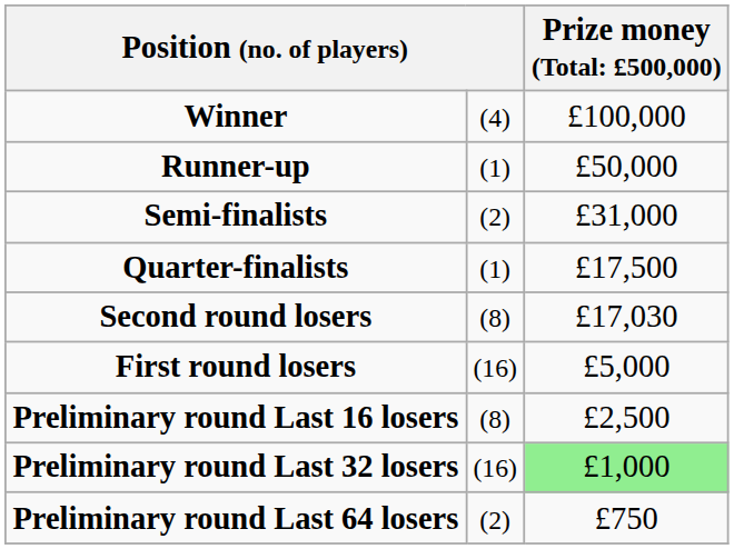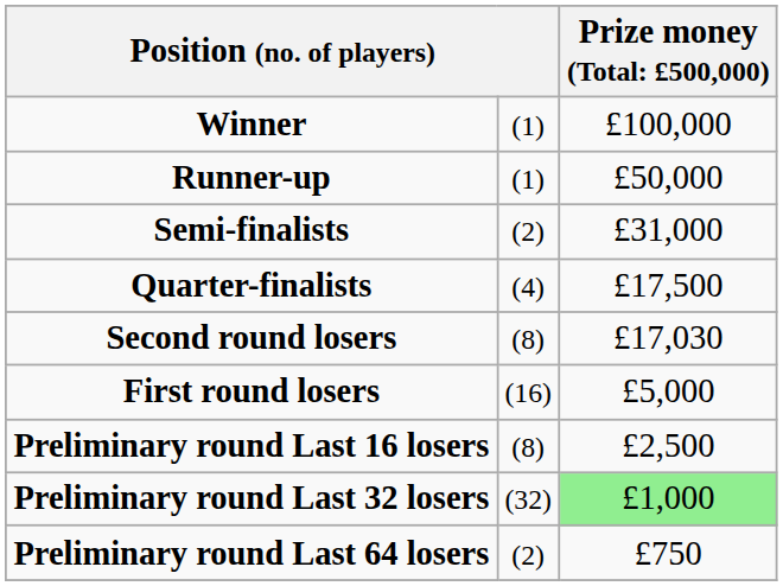 <table class="wikitable" style="text-align:center">
 <tr>
 <th colspan=2>Position <small>(no. of players)</small></th>
 <th>Prize money<br><small>(Total: £500,000)</small></th>
 </tr>
 <tr>
 <td style="text-align:center"><strong>Winner</strong></td>
-<td><small>(4)</small></td>
+<td><small>(1)</small></td>
 <td>£100,000</td>
 </tr>
 <tr>
 <td style="text-align:center"><strong>Runner-up</strong></td>
 <td><small>(1)</small></td>
 <td>£50,000</td>
 </tr>
 <tr>
 <td style="text-align:center"><strong>Semi-finalists</strong></td>
 <td><small>(2)</small></td>
 <td>£31,000</td>
 </tr>
 <tr>
 <td style="text-align:center"><strong>Quarter-finalists</strong></td>
-<td><small>(1)</small></td>
+<td><small>(4)</small></td>
 <td>£17,500</td>
 </tr>
 <tr>
 <td style="text-align:center"><strong>Second round losers</strong></td>
 <td><small>(8)</small></td>
 <td>£17,030</td>
 </tr>
 <tr>
 <td style="text-align:center"><strong>First round losers</strong></td>
 <td><small>(16)</small></td>
 <td>£5,000</td>
 </tr>
 <tr>
 <td style="text-align:center"><strong>Preliminary round Last 16 losers</strong></td>
 <td><small>(8)</small></td>
 <td>£2,500</td>
 </tr>
 <tr>
 <td style="text-align:center"><strong>Preliminary round Last 32 losers</strong></td>
-<td><small>(16)</small></td>
+<td><small>(32)</small></td>
 <td style="background: lightgreen;">£1,000</td>
 </tr>
 <tr>
 <td style="text-align:center"><strong>Preliminary round Last 64 losers</strong></td>
 <td><small>(2)</small></td>
 <td>£750</td>
 </tr>
 </table>
